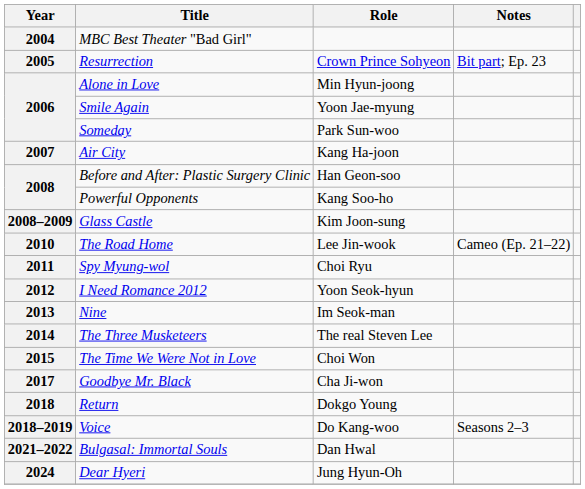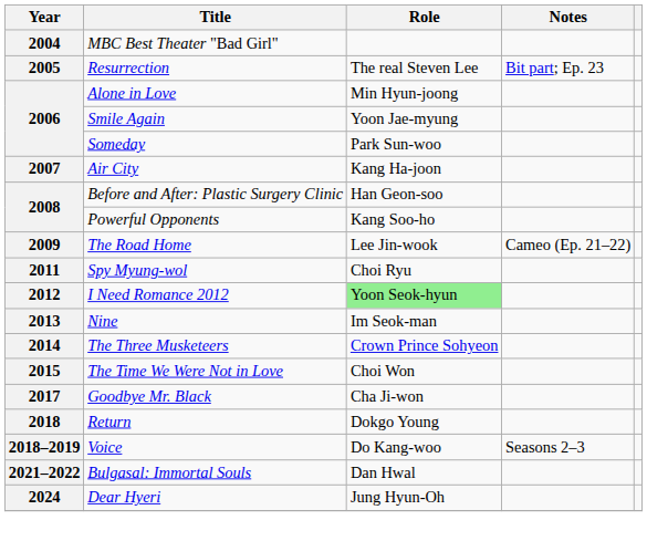 <table class="wikitable plainrowheaders sortable">
 <tr>
 <th scope="col">Year</th>
 <th scope="col">Title</th>
 <th scope="col">Role</th>
 <th scope="col" class="unsortable">Notes</th>
 <th scope="col" class="unsortable"></th>
 </tr>
 <tr>
 <th scope="row">2004</th>
 <td><em>MBC Best Theater</em>  "Bad Girl"</td>
 <td></td>
 <td></td>
 <td></td>
 </tr>
 <tr>
 <th scope="row">2005</th>
 <td><em><a href='#'>Resurrection</a></em></td>
-<td><a href='#'>Crown Prince Sohyeon</a></td>
+<td>The real Steven Lee</td>
 <td><a href='#'>Bit part</a>; Ep. 23</td>
 <td></td>
 </tr>
 <tr>
 <th scope="row" rowspan="3">2006</th>
 <td><em><a href='#'>Alone in Love</a></em></td>
 <td>Min Hyun-joong</td>
 <td></td>
 <td></td>
 </tr>
 <tr>
 <td><em><a href='#'>Smile Again</a></em></td>
 <td>Yoon Jae-myung</td>
 <td></td>
 <td></td>
 </tr>
 <tr>
 <td><em><a href='#'>Someday</a></em></td>
 <td>Park Sun-woo</td>
 <td></td>
 <td></td>
 </tr>
 <tr>
 <th scope="row">2007</th>
 <td><em><a href='#'>Air City</a></em></td>
 <td>Kang Ha-joon</td>
 <td></td>
 <td></td>
 </tr>
 <tr>
 <th scope="row" rowspan="2">2008</th>
 <td><em>Before and After: Plastic Surgery Clinic</em></td>
 <td>Han Geon-soo</td>
 <td></td>
 <td></td>
 </tr>
 <tr>
 <td><em>Powerful Opponents</em></td>
 <td>Kang Soo-ho</td>
 <td></td>
 <td></td>
 </tr>
 <tr>
-<th scope="row">2008–2009</th>
-<td><em><a href='#'>Glass Castle</a></em></td>
-<td>Kim Joon-sung</td>
-<td></td>
-<td></td>
-</tr>
-<tr>
-<th scope="row">2010</th>
+<th scope="row">2009</th>
 <td><em><a href='#'>The Road Home</a></em></td>
 <td>Lee Jin-wook</td>
 <td>Cameo (Ep. 21–22)</td>
 <td style="text-align:center"></td>
 </tr>
 <tr>
 <th scope="row">2011</th>
 <td><em><a href='#'>Spy Myung-wol</a></em></td>
 <td>Choi Ryu</td>
 <td></td>
 <td></td>
 </tr>
 <tr>
 <th scope="row">2012</th>
 <td><em><a href='#'>I Need Romance 2012</a></em></td>
-<td>Yoon Seok-hyun</td>
+<td style="background: lightgreen;">Yoon Seok-hyun</td>
 <td></td>
 <td></td>
 </tr>
 <tr>
 <th scope="row">2013</th>
 <td><em><a href='#'>Nine</a></em></td>
 <td>Im Seok-man</td>
 <td></td>
 <td></td>
 </tr>
 <tr>
 <th scope="row">2014</th>
 <td><em><a href='#'>The Three Musketeers</a></em></td>
-<td>The real Steven Lee</td>
+<td><a href='#'>Crown Prince Sohyeon</a></td>
 <td></td>
 <td></td>
 </tr>
 <tr>
 <th scope="row">2015</th>
 <td><em><a href='#'>The Time We Were Not in Love</a></em></td>
 <td>Choi Won</td>
 <td></td>
 <td></td>
 </tr>
 <tr>
 <th scope="row">2017</th>
 <td><em><a href='#'>Goodbye Mr. Black</a></em></td>
 <td>Cha Ji-won</td>
 <td></td>
 <td></td>
 </tr>
 <tr>
 <th scope="row">2018</th>
 <td><em><a href='#'>Return</a></em></td>
 <td>Dokgo Young</td>
 <td></td>
 <td></td>
 </tr>
 <tr>
 <th scope="row">2018–2019</th>
 <td><em><a href='#'>Voice</a></em></td>
 <td>Do Kang-woo</td>
 <td>Seasons 2–3</td>
 <td></td>
 </tr>
 <tr>
 <th scope="row">2021–2022</th>
 <td><em><a href='#'>Bulgasal: Immortal Souls</a></em></td>
 <td>Dan Hwal</td>
 <td></td>
 <td style="text-align:center"></td>
 </tr>
 <tr>
 <th scope="row">2024</th>
 <td><em><a href='#'>Dear Hyeri</a></em></td>
 <td>Jung Hyun-Oh</td>
 <td></td>
 <td style="text-align:center"></td>
 </tr>
 <tr>
 </tr>
 </table>
